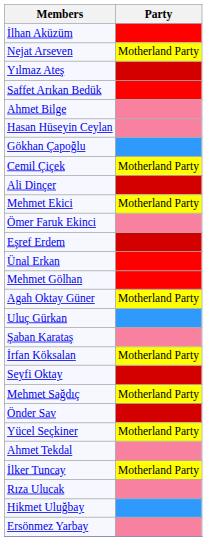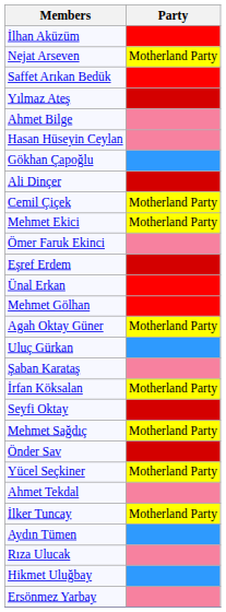 <table class=wikitable style="border:1px solid #8888aa; background-color:#f7f8ff; padding:0px; font-size:90%;">
 <tr>
 <th>Members</th>
 <th>Party</th>
 </tr>
 <tr>
 <td><a href='#'>İlhan Aküzüm</a></td>
 <td style="background: #ff0000"></td>
 </tr>
 <tr>
 <td><a href='#'>Nejat Arseven</a></td>
 <td style="background: #ffff00">Motherland Party</td>
 </tr>
 <tr>
+<td><a href='#'>Saffet Arıkan Bedük</a></td>
+<td style="background: #ff0000"></td>
+</tr>
+<tr>
 <td><a href='#'>Yılmaz Ateş</a></td>
 <td style="background: #d40000"></td>
-</tr>
-<tr>
-<td><a href='#'>Saffet Arıkan Bedük</a></td>
-<td style="background: #ff0000"></td>
 </tr>
 <tr>
 <td><a href='#'>Ahmet Bilge</a></td>
 <td style="background: #F7819F"></td>
 </tr>
 <tr>
 <td><a href='#'>Hasan Hüseyin Ceylan</a></td>
 <td style="background: #F7819F"></td>
 </tr>
 <tr>
 <td><a href='#'>Gökhan Çapoğlu</a></td>
 <td style="background: #2E9AFE"></td>
 </tr>
 <tr>
+<td><a href='#'>Ali Dinçer</a></td>
+<td style="background: #d40000"></td>
+</tr>
+<tr>
 <td><a href='#'>Cemil Çiçek</a></td>
 <td style="background: #ffff00">Motherland Party</td>
-</tr>
-<tr>
-<td><a href='#'>Ali Dinçer</a></td>
-<td style="background: #d40000"></td>
 </tr>
 <tr>
 <td><a href='#'>Mehmet Ekici</a></td>
 <td style="background: #ffff00">Motherland Party</td>
 </tr>
 <tr>
 <td><a href='#'>Ömer Faruk Ekinci</a></td>
 <td style="background: #F7819F"></td>
 </tr>
 <tr>
 <td><a href='#'>Eşref Erdem</a></td>
 <td style="background: #d40000"></td>
 </tr>
 <tr>
 <td><a href='#'>Ünal Erkan</a></td>
 <td style="background: #ff0000"></td>
 </tr>
 <tr>
 <td><a href='#'>Mehmet Gölhan</a></td>
 <td style="background: #ff0000"></td>
 </tr>
 <tr>
 <td><a href='#'>Agah Oktay Güner</a></td>
 <td style="background: #ffff00">Motherland Party</td>
 </tr>
 <tr>
 <td><a href='#'>Uluç Gürkan</a></td>
 <td style="background: #2E9AFE"></td>
 </tr>
 <tr>
 <td><a href='#'>Şaban Karataş</a></td>
 <td style="background: #F7819F"></td>
 </tr>
 <tr>
 <td><a href='#'>İrfan Köksalan</a></td>
 <td style="background: #ffff00">Motherland Party</td>
 </tr>
 <tr>
 <td><a href='#'>Seyfi Oktay</a></td>
 <td style="background: #d40000"></td>
 </tr>
 <tr>
 <td><a href='#'>Mehmet Sağdıç</a></td>
 <td style="background: #ffff00">Motherland Party</td>
 </tr>
 <tr>
 <td><a href='#'>Önder Sav</a></td>
 <td style="background: #d40000"></td>
 </tr>
 <tr>
 <td><a href='#'>Yücel Seçkiner</a></td>
 <td style="background: #ffff00">Motherland Party</td>
 </tr>
 <tr>
 <td><a href='#'>Ahmet Tekdal</a></td>
 <td style="background: #F7819F"></td>
 </tr>
 <tr>
 <td><a href='#'>İlker Tuncay</a></td>
 <td style="background: #ffff00">Motherland Party</td>
 </tr>
 <tr>
+<td><a href='#'>Aydın Tümen</a></td>
+<td style="background: #2E9AFE"></td>
+</tr>
+<tr>
 <td><a href='#'>Rıza Ulucak</a></td>
 <td style="background: #F7819F"></td>
 </tr>
 <tr>
 <td><a href='#'>Hikmet Uluğbay</a></td>
 <td style="background: #2E9AFE"></td>
 </tr>
 <tr>
 <td><a href='#'>Ersönmez Yarbay</a></td>
 <td style="background: #F7819F"></td>
 </tr>
 <tr>
 </tr>
 </table>
